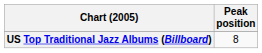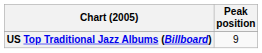 <table class="wikitable sortable plainrowheaders" style="text-align:center;">
 <tr>
 <th scope="col">Chart (2005)</th>
 <th scope="col">Peak<br> position</th>
 </tr>
 <tr>
 </tr>
 <tr>
 <th scope="row">US <a href='#'>Top Traditional Jazz Albums</a> (<em><a href='#'>Billboard</a></em>)</th>
-<td>8</td>
+<td>9</td>
 </tr>
 </table>
